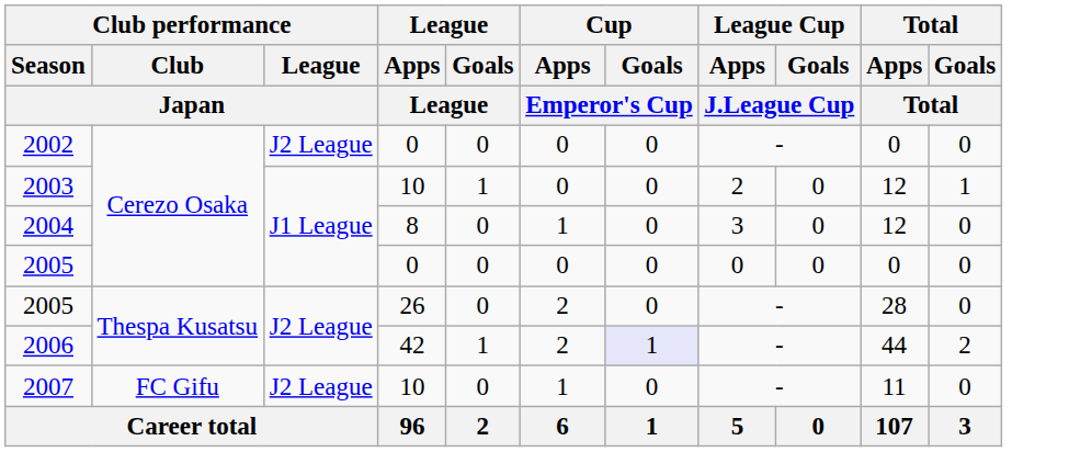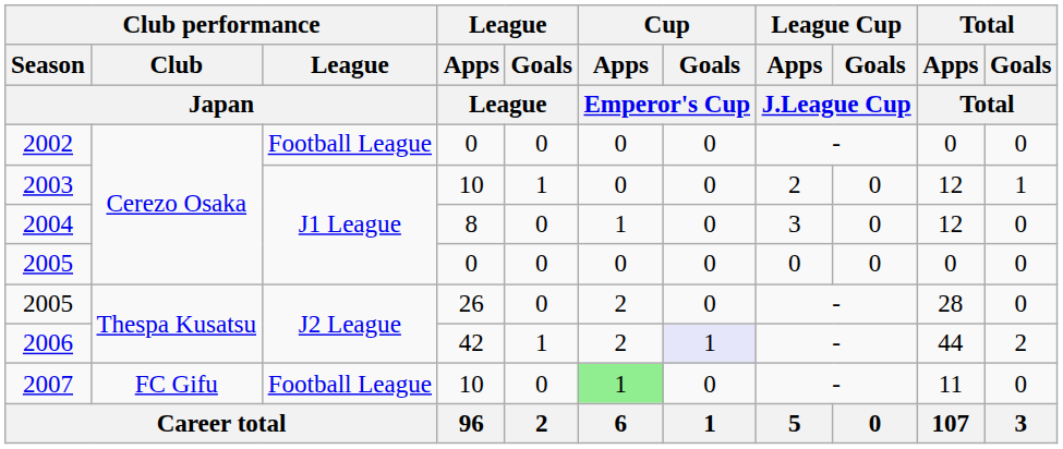 <table class="wikitable" style="text-align:center">
 <tr>
 <th colspan=3>Club performance</th>
 <th colspan=2>League</th>
 <th colspan=2>Cup</th>
 <th colspan=2>League Cup</th>
 <th colspan=2>Total</th>
 </tr>
 <tr>
 <th>Season</th>
 <th>Club</th>
 <th>League</th>
 <th>Apps</th>
 <th>Goals</th>
 <th>Apps</th>
 <th>Goals</th>
 <th>Apps</th>
 <th>Goals</th>
 <th>Apps</th>
 <th>Goals</th>
 </tr>
 <tr>
 <th colspan=3>Japan</th>
 <th colspan=2>League</th>
 <th colspan=2><a href='#'>Emperor's Cup</a></th>
 <th colspan=2><a href='#'>J.League Cup</a></th>
 <th colspan=2>Total</th>
 </tr>
 <tr>
 <td><a href='#'>2002</a></td>
 <td rowspan="4"><a href='#'>Cerezo Osaka</a></td>
-<td><a href='#'>J2 League</a></td>
+<td><a href='#'>Football League</a></td>
 <td>0</td>
 <td>0</td>
 <td>0</td>
 <td>0</td>
 <td colspan="2">-</td>
 <td>0</td>
 <td>0</td>
 </tr>
 <tr>
 <td><a href='#'>2003</a></td>
 <td rowspan="3"><a href='#'>J1 League</a></td>
 <td>10</td>
 <td>1</td>
 <td>0</td>
 <td>0</td>
 <td>2</td>
 <td>0</td>
 <td>12</td>
 <td>1</td>
 </tr>
 <tr>
 <td><a href='#'>2004</a></td>
 <td>8</td>
 <td>0</td>
 <td>1</td>
 <td>0</td>
 <td>3</td>
 <td>0</td>
 <td>12</td>
 <td>0</td>
 </tr>
 <tr>
 <td><a href='#'>2005</a></td>
 <td>0</td>
 <td>0</td>
 <td>0</td>
 <td>0</td>
 <td>0</td>
 <td>0</td>
 <td>0</td>
 <td>0</td>
 </tr>
 <tr>
 <td>2005</td>
 <td rowspan="2"><a href='#'>Thespa Kusatsu</a></td>
 <td rowspan="2"><a href='#'>J2 League</a></td>
 <td>26</td>
 <td>0</td>
 <td>2</td>
 <td>0</td>
 <td colspan="2">-</td>
 <td>28</td>
 <td>0</td>
 </tr>
 <tr>
 <td><a href='#'>2006</a></td>
 <td>42</td>
 <td>1</td>
 <td>2</td>
 <td style="background: lavender;">1</td>
 <td colspan="2">-</td>
 <td>44</td>
 <td>2</td>
 </tr>
 <tr>
 <td><a href='#'>2007</a></td>
 <td><a href='#'>FC Gifu</a></td>
-<td><a href='#'>J2 League</a></td>
+<td><a href='#'>Football League</a></td>
 <td>10</td>
 <td>0</td>
-<td>1</td>
+<td style="background: lightgreen;">1</td>
 <td>0</td>
 <td colspan="2">-</td>
 <td>11</td>
 <td>0</td>
 </tr>
 <tr>
 <th colspan=3>Career total</th>
 <th>96</th>
 <th>2</th>
 <th>6</th>
 <th>1</th>
 <th>5</th>
 <th>0</th>
 <th>107</th>
 <th>3</th>
 </tr>
 </table>
